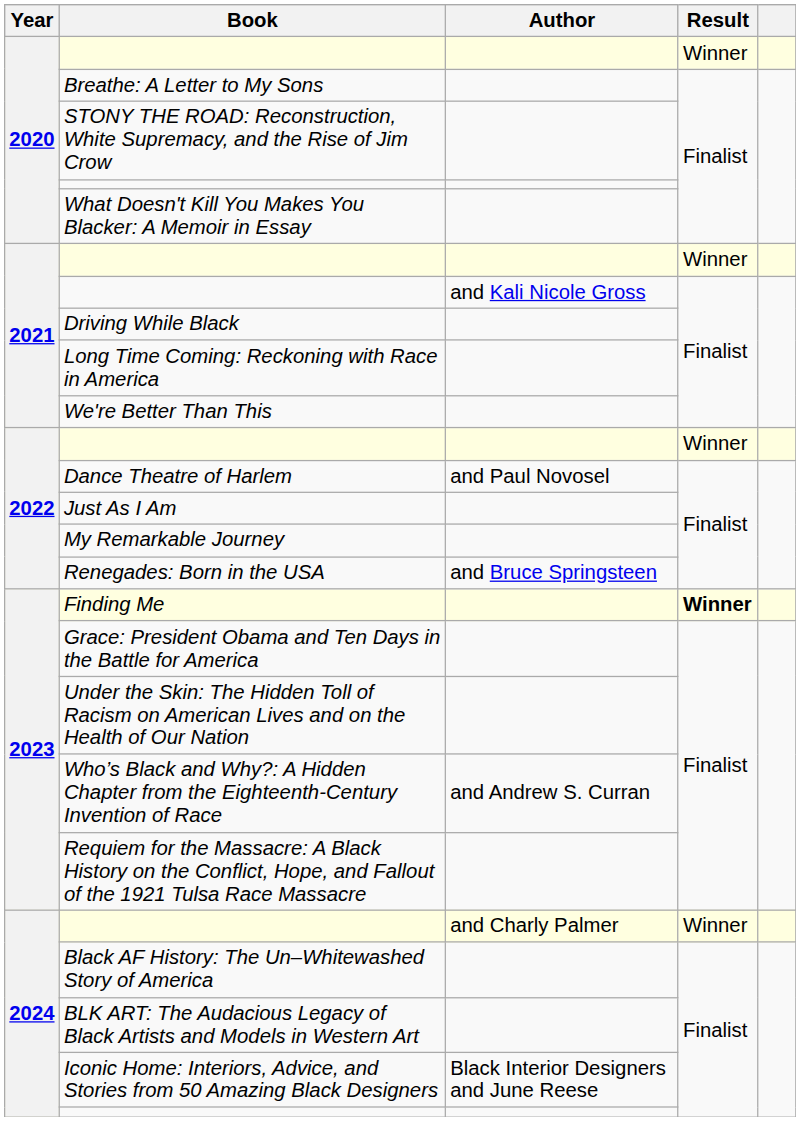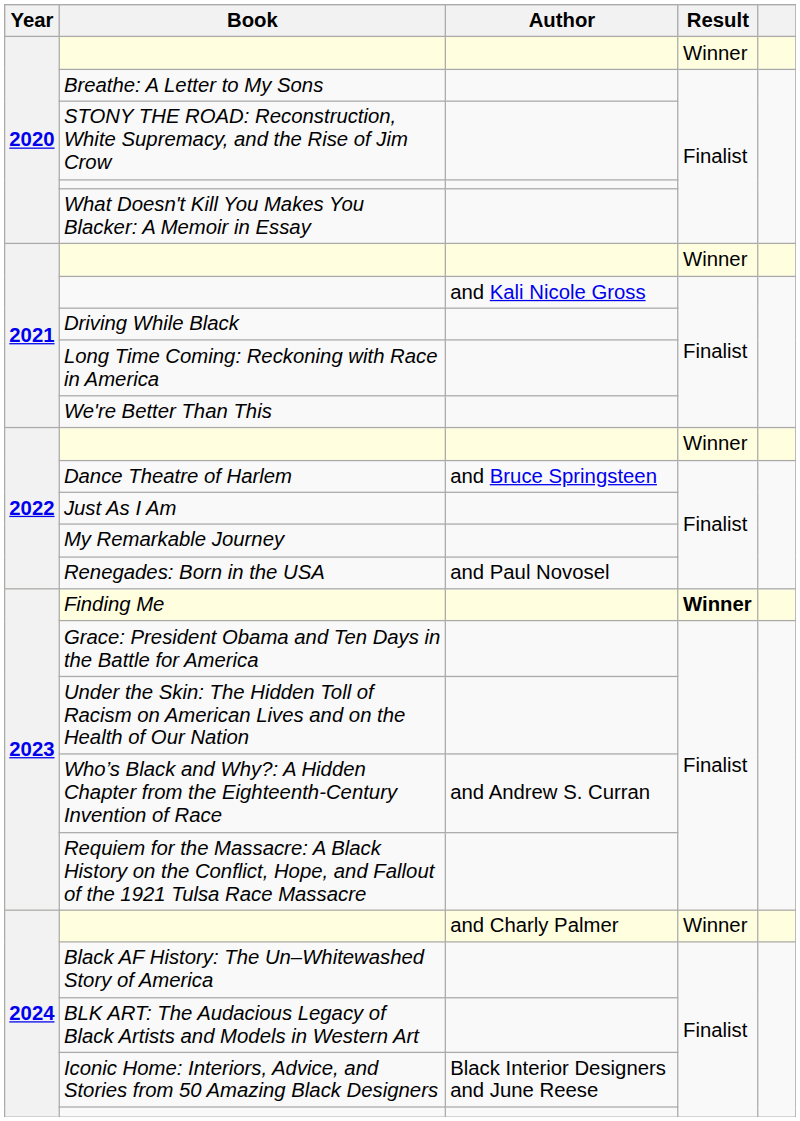 <table class="wikitable" style="width:100%;">
 <tr style="background:#bebebe;">
 <th scope="col"  width="5%">Year</th>
 <th scope="col"  width="50%">Book</th>
 <th scope="col"  width="30%">Author</th>
 <th scope="col" width="10%">Result</th>
 <th scope="col"  width="5%"></th>
 </tr>
 <tr style=background:lightyellow>
 <th rowspan="5"><a href='#'>2020</a></th>
 <td></td>
 <td></td>
 <td>Winner</td>
 <td></td>
 </tr>
 <tr>
 <td><em>Breathe: A Letter to My Sons</em></td>
 <td></td>
 <td rowspan="4">Finalist</td>
 <td rowspan="4"></td>
 </tr>
 <tr>
 <td><em>STONY THE ROAD: Reconstruction, White Supremacy, and the Rise of Jim Crow</em></td>
 <td></td>
 </tr>
 <tr>
 <td></td>
 <td></td>
 </tr>
 <tr>
 <td><em>What Doesn't Kill You Makes You Blacker: A Memoir in Essay</em></td>
 <td></td>
 </tr>
 <tr style=background:lightyellow>
 <th rowspan="5"><a href='#'>2021</a></th>
 <td></td>
 <td></td>
 <td>Winner</td>
 <td></td>
 </tr>
 <tr>
 <td></td>
 <td> and <a href='#'>Kali Nicole Gross</a></td>
 <td rowspan="4">Finalist</td>
 <td rowspan="4"></td>
 </tr>
 <tr>
 <td><em>Driving While Black</em></td>
 <td></td>
 </tr>
 <tr>
 <td><em>Long Time Coming: Reckoning with Race in America</em></td>
 <td></td>
 </tr>
 <tr>
 <td><em>We're Better Than This</em></td>
 <td></td>
 </tr>
 <tr style=background:lightyellow>
 <th rowspan="5"><a href='#'>2022</a></th>
 <td></td>
 <td></td>
 <td>Winner</td>
 <td></td>
 </tr>
 <tr>
 <td><em>Dance Theatre of Harlem</em></td>
-<td> and Paul Novosel</td>
+<td> and <a href='#'>Bruce Springsteen</a></td>
 <td rowspan="4">Finalist</td>
 <td rowspan="4"></td>
 </tr>
 <tr>
 <td><em>Just As I Am</em></td>
 <td></td>
 </tr>
 <tr>
 <td><em>My Remarkable Journey</em></td>
 <td></td>
 </tr>
 <tr>
 <td><em>Renegades: Born in the USA</em></td>
-<td> and <a href='#'>Bruce Springsteen</a></td>
+<td> and Paul Novosel</td>
 </tr>
 <tr style=background:lightyellow>
 <th rowspan="5"><a href='#'>2023</a></th>
 <td><em>Finding Me</em></td>
 <td></td>
 <td><strong>Winner</strong></td>
 <td></td>
 </tr>
 <tr>
 <td><em>Grace: President Obama and Ten Days in the Battle for America</em></td>
 <td></td>
 <td rowspan="4">Finalist</td>
 <td rowspan="4"></td>
 </tr>
 <tr>
 <td><em>Under the Skin: The Hidden Toll of Racism on American Lives and on the Health of Our Nation</em></td>
 <td></td>
 </tr>
 <tr>
 <td><em>Who’s Black and Why?: A Hidden Chapter from the Eighteenth-Century Invention of Race</em></td>
 <td> and Andrew S. Curran</td>
 </tr>
 <tr>
 <td><em>Requiem for the Massacre: A Black History on the Conflict, Hope, and Fallout of the 1921 Tulsa Race Massacre</em></td>
 <td></td>
 </tr>
 <tr style=background:lightyellow>
 <th rowspan="5"><a href='#'>2024</a></th>
 <td></td>
 <td> and Charly Palmer</td>
 <td>Winner</td>
 <td></td>
 </tr>
 <tr>
 <td><em>Black AF History: The Un–Whitewashed Story of America</em></td>
 <td></td>
 <td rowspan="4">Finalist</td>
 <td rowspan="4"></td>
 </tr>
 <tr>
 <td><em>BLK ART: The Audacious Legacy of Black Artists and Models in Western Art</em></td>
 <td></td>
 </tr>
 <tr>
 <td><em>Iconic Home: Interiors, Advice, and Stories from 50 Amazing Black Designers</em></td>
 <td>Black Interior Designers and June Reese</td>
 </tr>
 <tr>
 <td></td>
 <td></td>
 </tr>
 </table>
